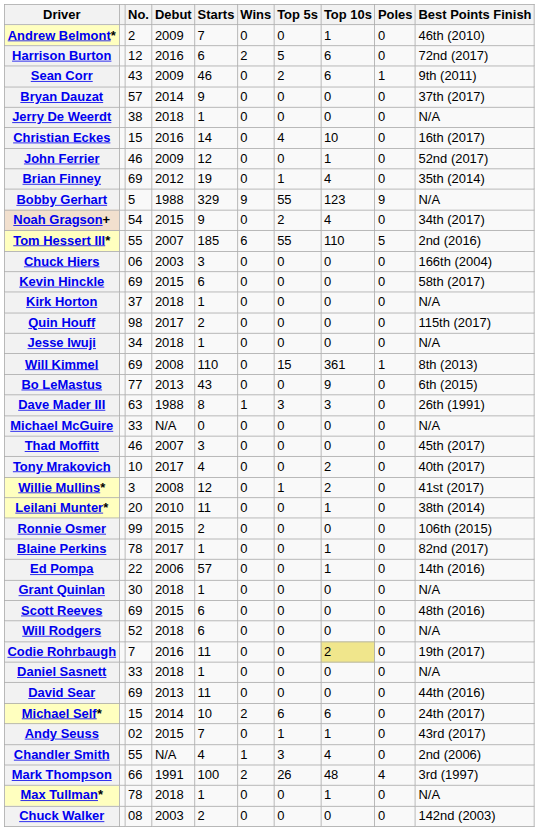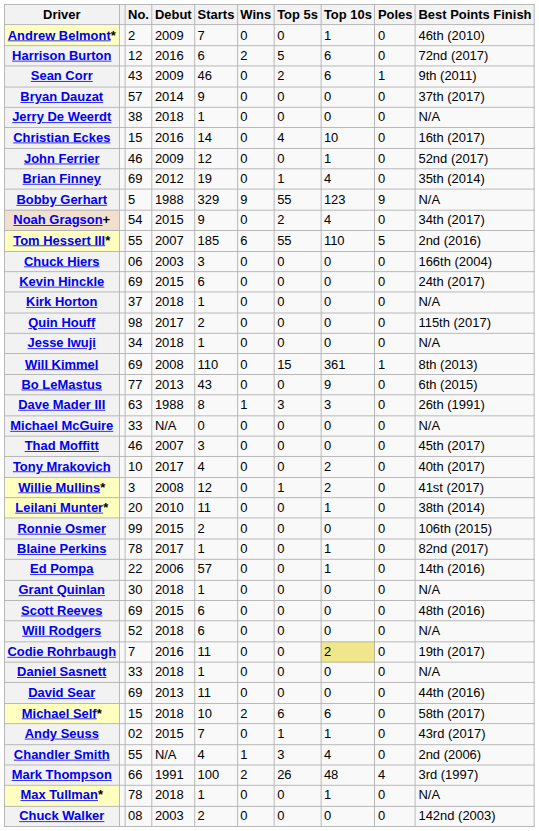 <table class="wikitable sortable sortable" style="font-size: 100%;">
 <tr>
 <th>Driver</th>
 <th></th>
 <th>No.</th>
 <th>Debut</th>
 <th>Starts</th>
 <th>Wins</th>
 <th>Top 5s</th>
 <th>Top 10s</th>
 <th>Poles</th>
 <th>Best Points Finish</th>
 </tr>
 <tr>
 <th style="background-color:#FFFFBF"><a href='#'>Andrew Belmont</a>*</th>
 <td></td>
 <td>2</td>
 <td>2009</td>
 <td>7</td>
 <td>0</td>
 <td>0</td>
 <td>1</td>
 <td>0</td>
 <td>46th (2010)</td>
 </tr>
 <tr>
 <th><a href='#'>Harrison Burton</a></th>
 <td></td>
 <td>12</td>
 <td>2016</td>
 <td>6</td>
 <td>2</td>
 <td>5</td>
 <td>6</td>
 <td>0</td>
 <td>72nd (2017)</td>
 </tr>
 <tr>
 <th><a href='#'>Sean Corr</a></th>
 <td></td>
 <td>43</td>
 <td>2009</td>
 <td>46</td>
 <td>0</td>
 <td>2</td>
 <td>6</td>
 <td>1</td>
 <td>9th (2011)</td>
 </tr>
 <tr>
 <th><a href='#'>Bryan Dauzat</a></th>
 <td></td>
 <td>57</td>
 <td>2014</td>
 <td>9</td>
 <td>0</td>
 <td>0</td>
 <td>0</td>
 <td>0</td>
 <td>37th (2017)</td>
 </tr>
 <tr>
 <th><a href='#'>Jerry De Weerdt</a></th>
 <td></td>
 <td>38</td>
 <td>2018</td>
 <td>1</td>
 <td>0</td>
 <td>0</td>
 <td>0</td>
 <td>0</td>
 <td>N/A</td>
 </tr>
 <tr>
 <th><a href='#'>Christian Eckes</a></th>
 <td></td>
 <td>15</td>
 <td>2016</td>
 <td>14</td>
 <td>0</td>
 <td>4</td>
 <td>10</td>
 <td>0</td>
 <td>16th (2017)</td>
 </tr>
 <tr>
 <th><a href='#'>John Ferrier</a></th>
 <td></td>
 <td>46</td>
 <td>2009</td>
 <td>12</td>
 <td>0</td>
 <td>0</td>
 <td>1</td>
 <td>0</td>
 <td>52nd (2017)</td>
 </tr>
 <tr>
 <th><a href='#'>Brian Finney</a></th>
 <td></td>
 <td>69</td>
 <td>2012</td>
 <td>19</td>
 <td>0</td>
 <td>1</td>
 <td>4</td>
 <td>0</td>
 <td>35th (2014)</td>
 </tr>
 <tr>
 <th><a href='#'>Bobby Gerhart</a></th>
 <td></td>
 <td>5</td>
 <td>1988</td>
 <td>329</td>
 <td>9</td>
 <td>55</td>
 <td>123</td>
 <td>9</td>
 <td>N/A</td>
 </tr>
 <tr>
 <th style="background-color:#F2E0CE"><a href='#'>Noah Gragson</a>+</th>
 <td></td>
 <td>54</td>
 <td>2015</td>
 <td>9</td>
 <td>0</td>
 <td>2</td>
 <td>4</td>
 <td>0</td>
 <td>34th (2017)</td>
 </tr>
 <tr>
 <th style="background-color:#FFFFBF"><a href='#'>Tom Hessert III</a>*</th>
 <td></td>
 <td>55</td>
 <td>2007</td>
 <td>185</td>
 <td>6</td>
 <td>55</td>
 <td>110</td>
 <td>5</td>
 <td>2nd (2016)</td>
 </tr>
 <tr>
 <th><a href='#'>Chuck Hiers</a></th>
 <td></td>
 <td>06</td>
 <td>2003</td>
 <td>3</td>
 <td>0</td>
 <td>0</td>
 <td>0</td>
 <td>0</td>
 <td>166th (2004)</td>
 </tr>
 <tr>
 <th><a href='#'>Kevin Hinckle</a></th>
 <td></td>
 <td>69</td>
 <td>2015</td>
 <td>6</td>
 <td>0</td>
 <td>0</td>
 <td>0</td>
 <td>0</td>
-<td>58th (2017)</td>
+<td>24th (2017)</td>
 </tr>
 <tr>
 <th><a href='#'>Kirk Horton</a></th>
 <td></td>
 <td>37</td>
 <td>2018</td>
 <td>1</td>
 <td>0</td>
 <td>0</td>
 <td>0</td>
 <td>0</td>
 <td>N/A</td>
 </tr>
 <tr>
 <th><a href='#'>Quin Houff</a></th>
 <td></td>
 <td>98</td>
 <td>2017</td>
 <td>2</td>
 <td>0</td>
 <td>0</td>
 <td>0</td>
 <td>0</td>
 <td>115th (2017)</td>
 </tr>
 <tr>
 <th><a href='#'>Jesse Iwuji</a></th>
 <td></td>
 <td>34</td>
 <td>2018</td>
 <td>1</td>
 <td>0</td>
 <td>0</td>
 <td>0</td>
 <td>0</td>
 <td>N/A</td>
 </tr>
 <tr>
 <th><a href='#'>Will Kimmel</a></th>
 <td></td>
 <td>69</td>
 <td>2008</td>
 <td>110</td>
 <td>0</td>
 <td>15</td>
 <td>361</td>
 <td>1</td>
 <td>8th (2013)</td>
 </tr>
 <tr>
 <th><a href='#'>Bo LeMastus</a></th>
 <td></td>
 <td>77</td>
 <td>2013</td>
 <td>43</td>
 <td>0</td>
 <td>0</td>
 <td>9</td>
 <td>0</td>
 <td>6th (2015)</td>
 </tr>
 <tr>
 <th><a href='#'>Dave Mader III</a></th>
 <td></td>
 <td>63</td>
 <td>1988</td>
 <td>8</td>
 <td>1</td>
 <td>3</td>
 <td>3</td>
 <td>0</td>
 <td>26th (1991)</td>
 </tr>
 <tr>
 <th><a href='#'>Michael McGuire</a></th>
 <td></td>
 <td>33</td>
 <td>N/A</td>
 <td>0</td>
 <td>0</td>
 <td>0</td>
 <td>0</td>
 <td>0</td>
 <td>N/A</td>
 </tr>
 <tr>
 <th><a href='#'>Thad Moffitt</a></th>
 <td></td>
 <td>46</td>
 <td>2007</td>
 <td>3</td>
 <td>0</td>
 <td>0</td>
 <td>0</td>
 <td>0</td>
 <td>45th (2017)</td>
 </tr>
 <tr>
 <th><a href='#'>Tony Mrakovich</a></th>
 <td></td>
 <td>10</td>
 <td>2017</td>
 <td>4</td>
 <td>0</td>
 <td>0</td>
 <td>2</td>
 <td>0</td>
 <td>40th (2017)</td>
 </tr>
 <tr>
 <th style="background-color:#FFFFBF"><a href='#'>Willie Mullins</a>*</th>
 <td></td>
 <td>3</td>
 <td>2008</td>
 <td>12</td>
 <td>0</td>
 <td>1</td>
 <td>2</td>
 <td>0</td>
 <td>41st (2017)</td>
 </tr>
 <tr>
 <th style="background-color:#FFFFBF"><a href='#'>Leilani Munter</a>*</th>
 <td></td>
 <td>20</td>
 <td>2010</td>
 <td>11</td>
 <td>0</td>
 <td>0</td>
 <td>1</td>
 <td>0</td>
 <td>38th (2014)</td>
 </tr>
 <tr>
 <th><a href='#'>Ronnie Osmer</a></th>
 <td></td>
 <td>99</td>
 <td>2015</td>
 <td>2</td>
 <td>0</td>
 <td>0</td>
 <td>0</td>
 <td>0</td>
 <td>106th (2015)</td>
 </tr>
 <tr>
 <th><a href='#'>Blaine Perkins</a></th>
 <td></td>
 <td>78</td>
 <td>2017</td>
 <td>1</td>
 <td>0</td>
 <td>0</td>
 <td>1</td>
 <td>0</td>
 <td>82nd (2017)</td>
 </tr>
 <tr>
 <th><a href='#'>Ed Pompa</a></th>
 <td></td>
 <td>22</td>
 <td>2006</td>
 <td>57</td>
 <td>0</td>
 <td>0</td>
 <td>1</td>
 <td>0</td>
 <td>14th (2016)</td>
 </tr>
 <tr>
 <th><a href='#'>Grant Quinlan</a></th>
 <td></td>
 <td>30</td>
 <td>2018</td>
 <td>1</td>
 <td>0</td>
 <td>0</td>
 <td>0</td>
 <td>0</td>
 <td>N/A</td>
 </tr>
 <tr>
 <th><a href='#'>Scott Reeves</a></th>
 <td></td>
 <td>69</td>
 <td>2015</td>
 <td>6</td>
 <td>0</td>
 <td>0</td>
 <td>0</td>
 <td>0</td>
 <td>48th (2016)</td>
 </tr>
 <tr>
 <th><a href='#'>Will Rodgers</a></th>
 <td></td>
 <td>52</td>
 <td>2018</td>
 <td>6</td>
 <td>0</td>
 <td>0</td>
 <td>0</td>
 <td>0</td>
 <td>N/A</td>
 </tr>
 <tr>
 <th><a href='#'>Codie Rohrbaugh</a></th>
 <td></td>
 <td>7</td>
 <td>2016</td>
 <td>11</td>
 <td>0</td>
 <td>0</td>
 <td style="background: khaki;">2</td>
 <td>0</td>
 <td>19th (2017)</td>
 </tr>
 <tr>
 <th><a href='#'>Daniel Sasnett</a></th>
 <td></td>
 <td>33</td>
 <td>2018</td>
 <td>1</td>
 <td>0</td>
 <td>0</td>
 <td>0</td>
 <td>0</td>
 <td>N/A</td>
 </tr>
 <tr>
 <th><a href='#'>David Sear</a></th>
 <td></td>
 <td>69</td>
 <td>2013</td>
 <td>11</td>
 <td>0</td>
 <td>0</td>
 <td>0</td>
 <td>0</td>
 <td>44th (2016)</td>
 </tr>
 <tr>
 <th style="background-color:#FFFFBF"><a href='#'>Michael Self</a>*</th>
 <td></td>
 <td>15</td>
-<td>2014</td>
+<td>2018</td>
 <td>10</td>
 <td>2</td>
 <td>6</td>
 <td>6</td>
 <td>0</td>
-<td>24th (2017)</td>
+<td>58th (2017)</td>
 </tr>
 <tr>
 <th><a href='#'>Andy Seuss</a></th>
 <td></td>
 <td>02</td>
 <td>2015</td>
 <td>7</td>
 <td>0</td>
 <td>1</td>
 <td>1</td>
 <td>0</td>
 <td>43rd (2017)</td>
 </tr>
 <tr>
 <th><a href='#'>Chandler Smith</a></th>
 <td></td>
 <td>55</td>
 <td>N/A</td>
 <td>4</td>
 <td>1</td>
 <td>3</td>
 <td>4</td>
 <td>0</td>
 <td>2nd (2006)</td>
 </tr>
 <tr>
 <th><a href='#'>Mark Thompson</a></th>
 <td></td>
 <td>66</td>
 <td>1991</td>
 <td>100</td>
 <td>2</td>
 <td>26</td>
 <td>48</td>
 <td>4</td>
 <td>3rd (1997)</td>
 </tr>
 <tr>
 <th style="background-color:#FFFFBF"><a href='#'>Max Tullman</a>*</th>
 <td></td>
 <td>78</td>
 <td>2018</td>
 <td>1</td>
 <td>0</td>
 <td>0</td>
 <td>1</td>
 <td>0</td>
 <td>N/A</td>
 </tr>
 <tr>
 <th><a href='#'>Chuck Walker</a></th>
 <td></td>
 <td>08</td>
 <td>2003</td>
 <td>2</td>
 <td>0</td>
 <td>0</td>
 <td>0</td>
 <td>0</td>
 <td>142nd (2003)</td>
 </tr>
 </table>
